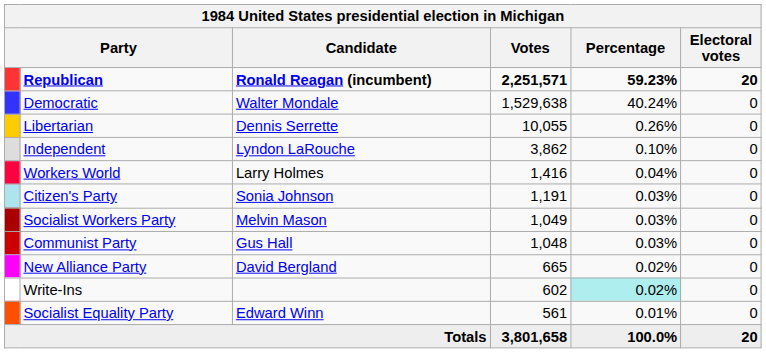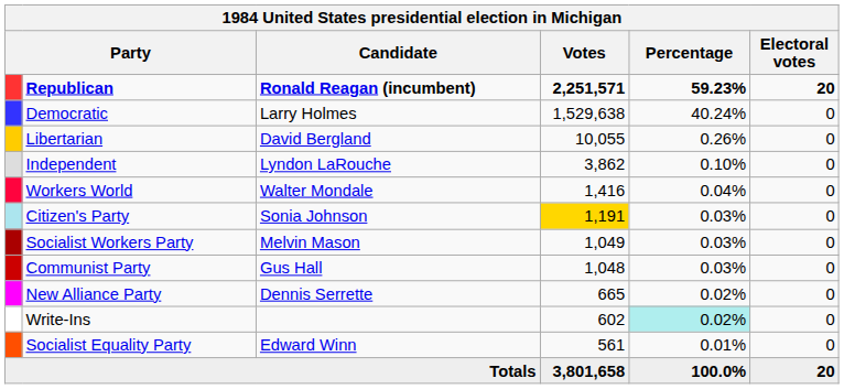 <table class="wikitable" style="font-size: 95%;">
 <tr>
 <th colspan="6">1984 United States presidential election in Michigan</th>
 </tr>
 <tr>
 <th colspan="2" style="width: 15em">Party</th>
 <th style="width: 17em">Candidate</th>
 <th style="width: 5em">Votes</th>
 <th style="width: 7em">Percentage</th>
 <th style="width: 5em">Electoral votes</th>
 </tr>
 <tr>
 <th style="background:#f33; width:3px;"></th>
 <td style="width: 130px"><strong><a href='#'>Republican</a></strong></td>
 <td><strong><a href='#'>Ronald Reagan</a> (incumbent)</strong></td>
 <td style="text-align:right;"><strong>2,251,571</strong></td>
 <td style="text-align:right;"><strong>59.23%</strong></td>
 <td style="text-align:right;"><strong>20</strong></td>
 </tr>
 <tr>
 <th style="background:#33f; width:3px;"></th>
 <td style="width: 130px"><a href='#'>Democratic</a></td>
-<td><a href='#'>Walter Mondale</a></td>
+<td>Larry Holmes</td>
 <td style="text-align:right;">1,529,638</td>
 <td style="text-align:right;">40.24%</td>
 <td style="text-align:right;">0</td>
 </tr>
 <tr>
 <th style="background:#FFCC00; width:3px;"></th>
 <td style="width: 130px"><a href='#'>Libertarian</a></td>
-<td><a href='#'>Dennis Serrette</a></td>
+<td><a href='#'>David Bergland</a></td>
 <td style="text-align:right;">10,055</td>
 <td style="text-align:right;">0.26%</td>
 <td style="text-align:right;">0</td>
 </tr>
 <tr>
 <th style="background:#DDDDDD; width:3px;"></th>
 <td style="width: 130px"><a href='#'>Independent</a></td>
 <td><a href='#'>Lyndon LaRouche</a></td>
 <td style="text-align:right;">3,862</td>
 <td style="text-align:right;">0.10%</td>
 <td style="text-align:right;">0</td>
 </tr>
 <tr>
 <th style="background: #FF033E; width:3px;"></th>
 <td style="width: 130px"><a href='#'>Workers World</a></td>
-<td>Larry Holmes</td>
+<td><a href='#'>Walter Mondale</a></td>
 <td style="text-align:right;">1,416</td>
 <td style="text-align:right;">0.04%</td>
 <td style="text-align:right;">0</td>
 </tr>
 <tr>
 <th style="background: #ACE5EE; width:3px;"></th>
 <td style="width: 130px"><a href='#'>Citizen's Party</a></td>
 <td><a href='#'>Sonia Johnson</a></td>
-<td style="text-align:right;">1,191</td>
+<td style="background: gold; text-align:right;">1,191</td>
 <td style="text-align:right;">0.03%</td>
 <td style="text-align:right;">0</td>
 </tr>
 <tr>
 <th style="background: #aa0000; width:3px;"></th>
 <td style="width: 130px"><a href='#'>Socialist Workers Party</a></td>
 <td><a href='#'>Melvin Mason</a></td>
 <td style="text-align:right;">1,049</td>
 <td style="text-align:right;">0.03%</td>
 <td style="text-align:right;">0</td>
 </tr>
 <tr>
 <th style="background:#c00; width:3px;"></th>
 <td style="width: 130px"><a href='#'>Communist Party</a></td>
 <td><a href='#'>Gus Hall</a></td>
 <td style="text-align:right;">1,048</td>
 <td style="text-align:right;">0.03%</td>
 <td style="text-align:right;">0</td>
 </tr>
 <tr>
 <th style="background: #FF00FF; width:3px;"></th>
 <td style="width: 130px"><a href='#'>New Alliance Party</a></td>
-<td><a href='#'>David Bergland</a></td>
+<td><a href='#'>Dennis Serrette</a></td>
 <td style="text-align:right;">665</td>
 <td style="text-align:right;">0.02%</td>
 <td style="text-align:right;">0</td>
 </tr>
 <tr>
 <th style="background:#FFFFFF; width:3px;"></th>
 <td style="width: 130px">Write-Ins</td>
 <td></td>
 <td style="text-align:right;">602</td>
 <td style="background: paleturquoise; text-align:right;">0.02%</td>
 <td style="text-align:right;">0</td>
 </tr>
 <tr>
 <th style="background:#FF4F00; width:3px;"></th>
 <td style="width: 130px"><a href='#'>Socialist Equality Party</a></td>
 <td><a href='#'>Edward Winn</a></td>
 <td style="text-align:right;">561</td>
 <td style="text-align:right;">0.01%</td>
 <td style="text-align:right;">0</td>
 </tr>
 <tr style="background:#eee; text-align:right;">
 <td colspan="3"><strong>Totals</strong></td>
 <td><strong>3,801,658</strong></td>
 <td><strong>100.0%</strong></td>
 <td><strong>20</strong></td>
 </tr>
 </table>
